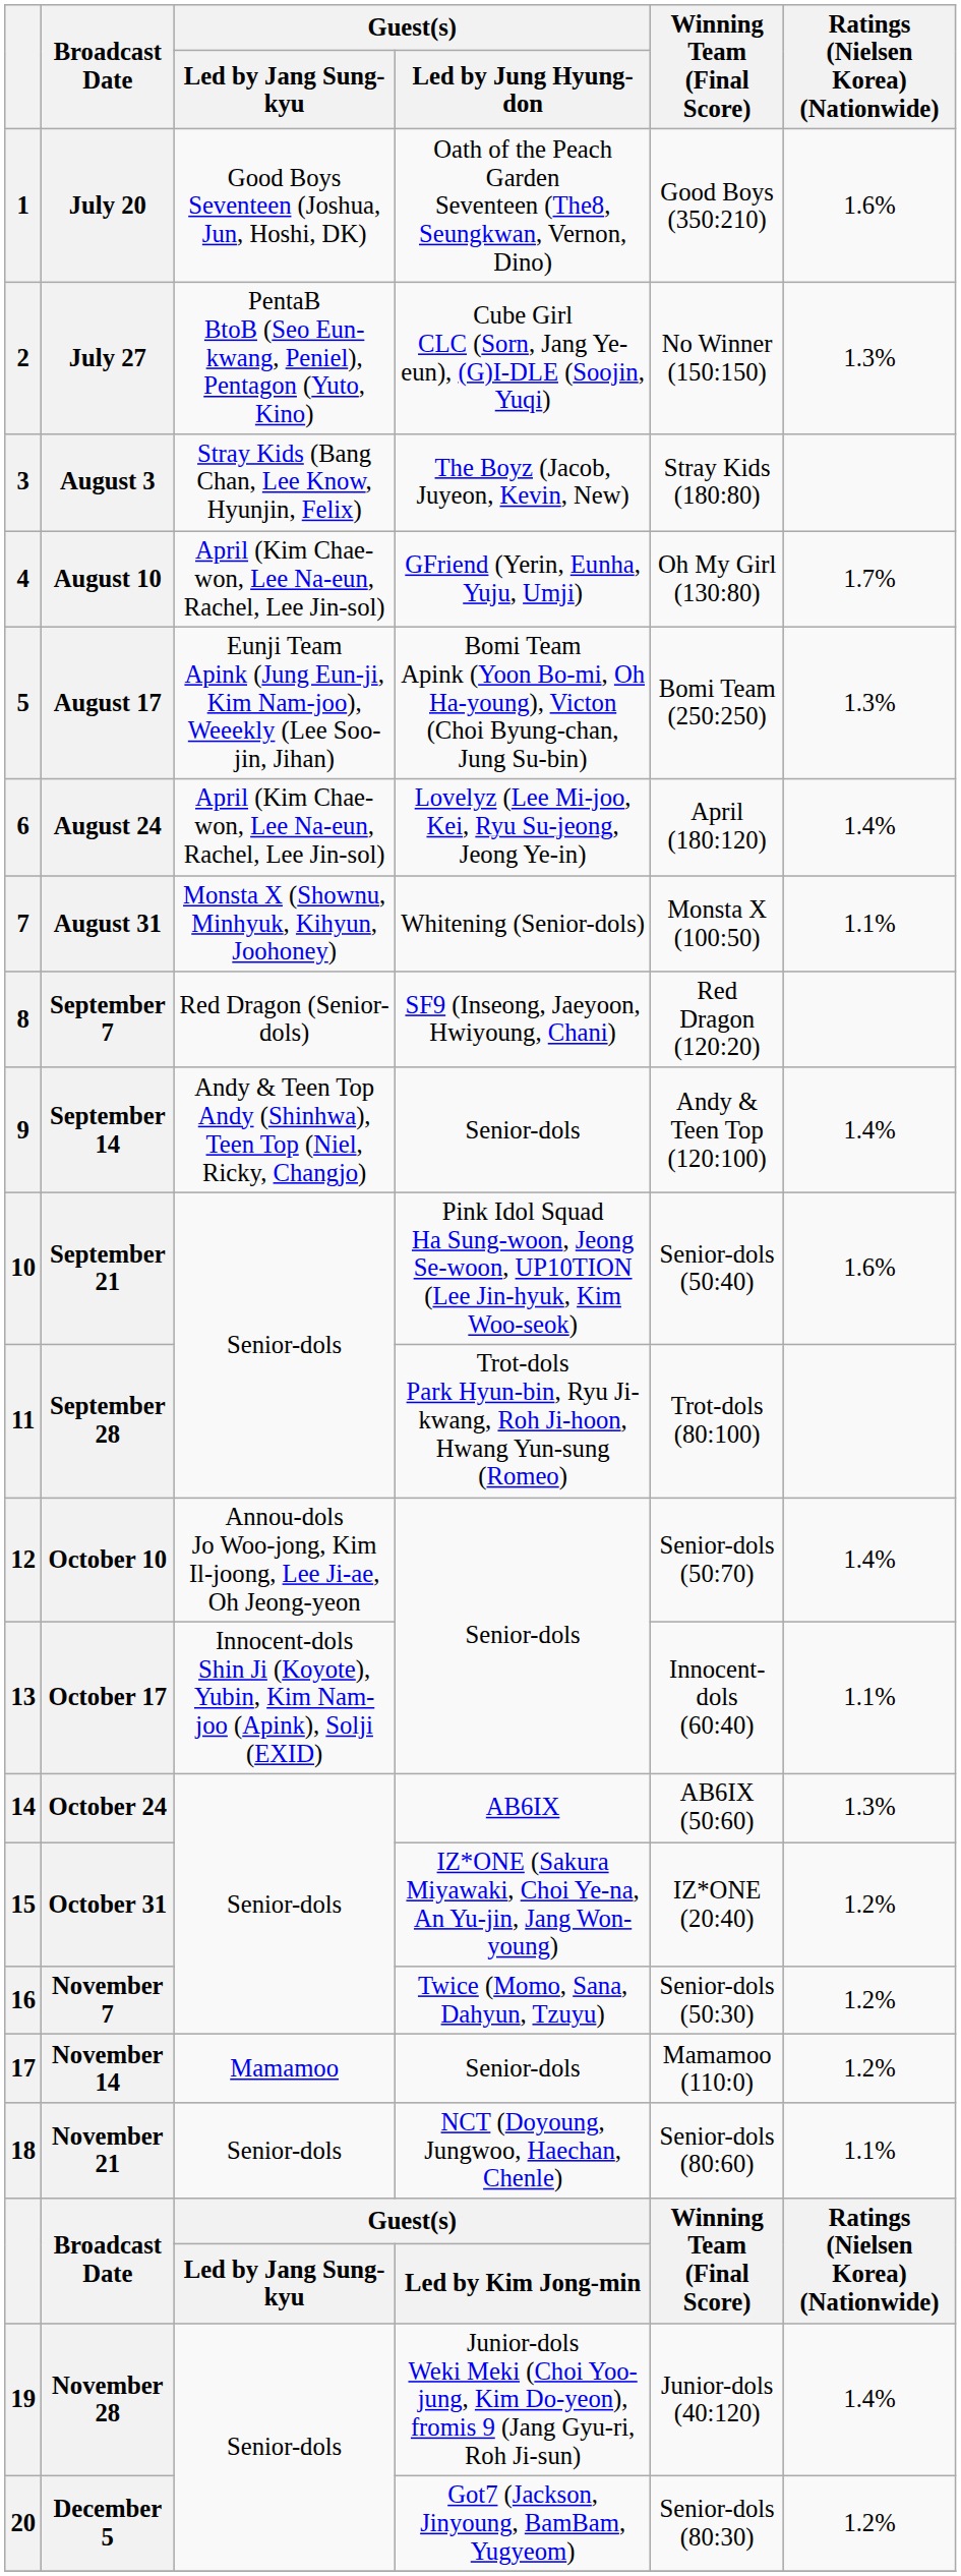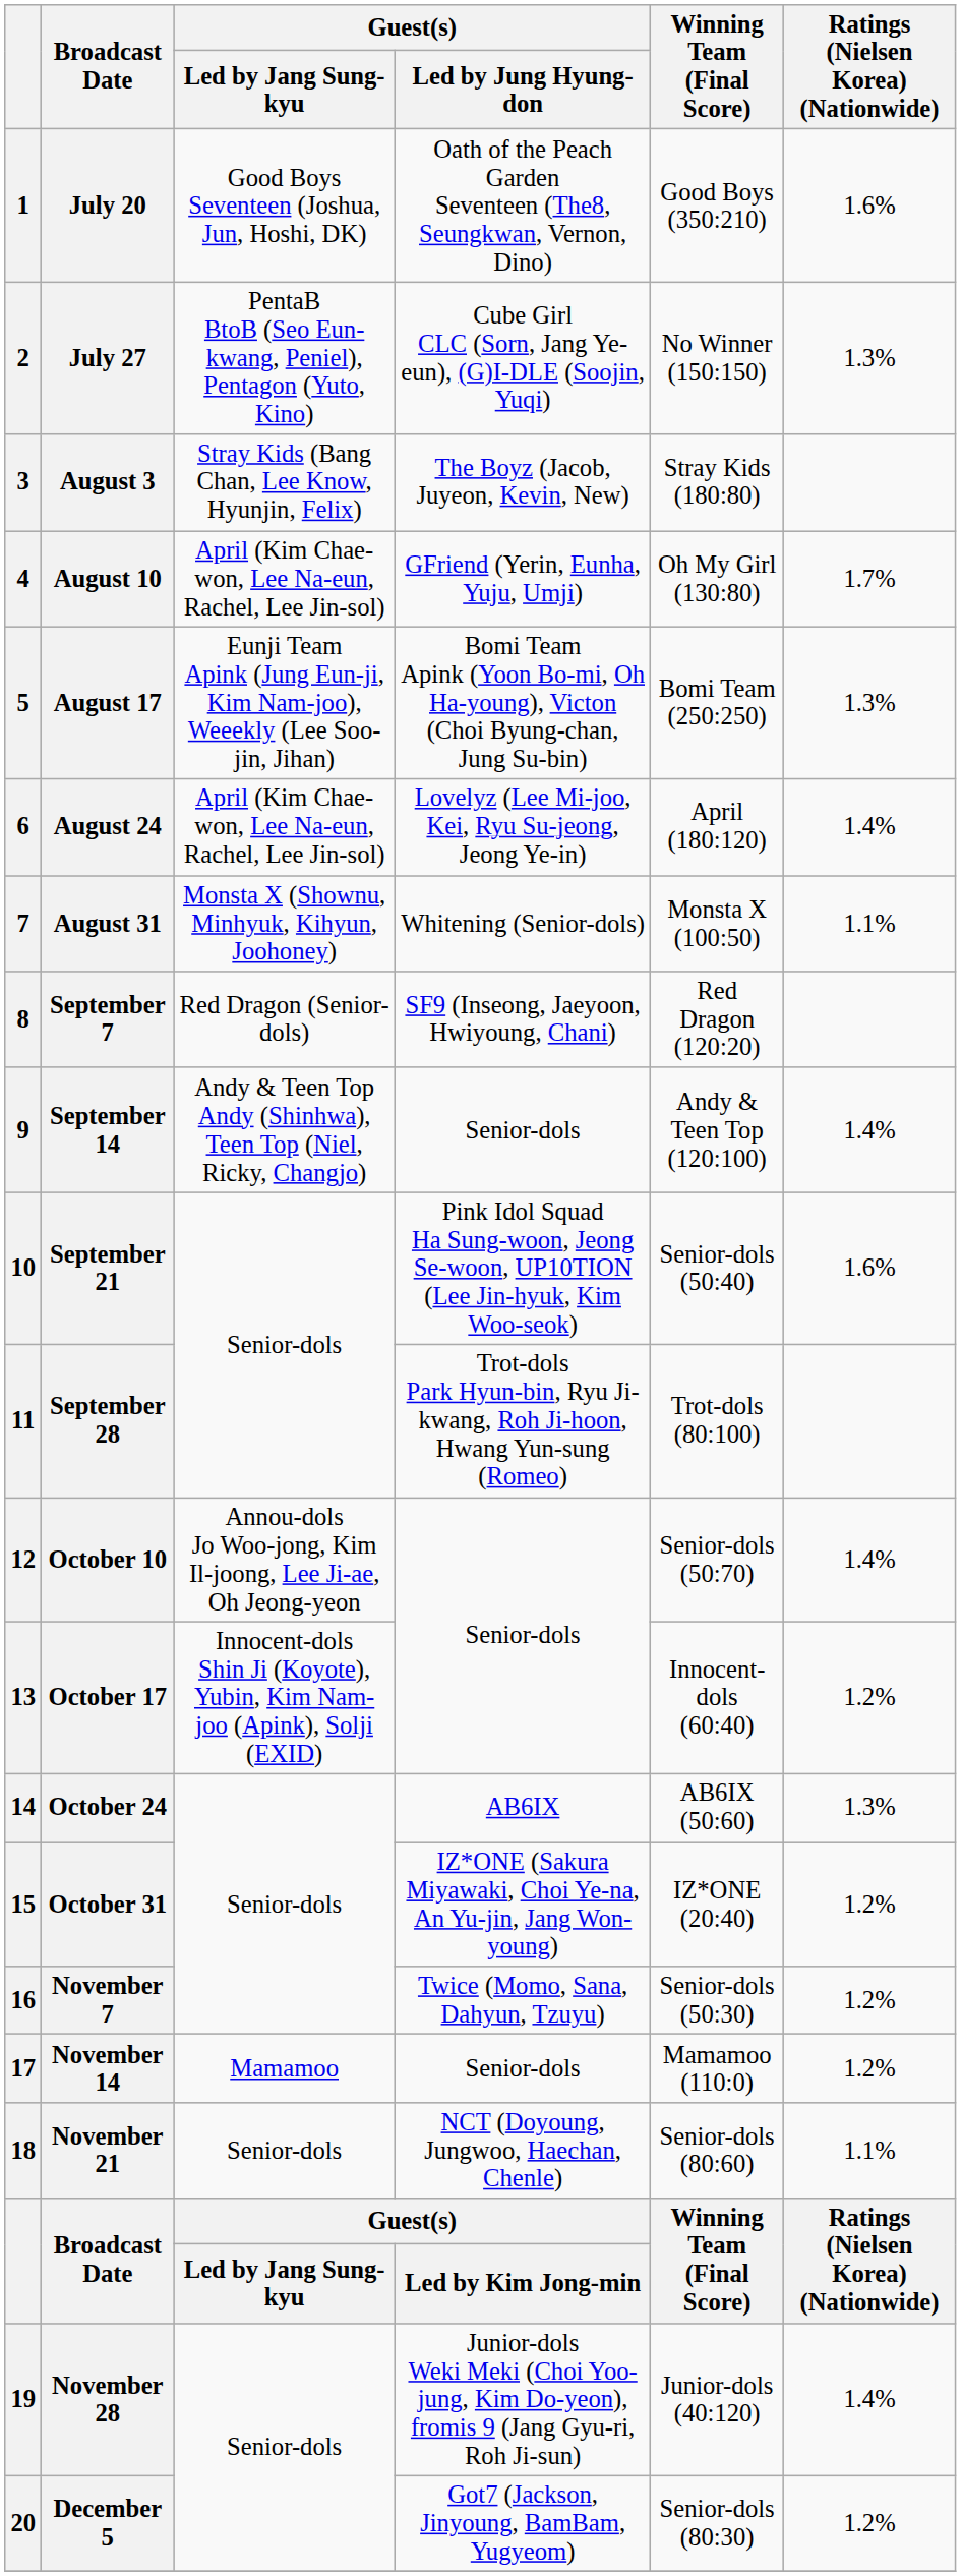 <table Class ="wikitable" style="text-align:center">
 <tr>
 <th rowspan="2"></th>
 <th rowspan="2">Broadcast<br>Date</th>
 <th colspan="2">Guest(s)</th>
 <th rowspan="2">Winning Team<br>(Final Score)</th>
 <th rowspan="2">Ratings (Nielsen Korea)<br>(Nationwide)</th>
 </tr>
 <tr>
 <th>Led by Jang Sung-kyu</th>
 <th>Led by Jung Hyung-don</th>
 </tr>
 <tr>
 <th>1</th>
 <th>July 20</th>
 <td>Good Boys<br><a href='#'>Seventeen</a> (Joshua, <a href='#'>Jun</a>, Hoshi, DK)</td>
 <td>Oath of the Peach Garden<br>Seventeen (<a href='#'>The8</a>, <a href='#'>Seungkwan</a>, Vernon, Dino)</td>
 <td>Good Boys<br>(350:210)</td>
 <td>1.6%</td>
 </tr>
 <tr>
 <th>2</th>
 <th>July 27</th>
 <td>PentaB<br><a href='#'>BtoB</a> (<a href='#'>Seo Eun-kwang</a>, <a href='#'>Peniel</a>), <a href='#'>Pentagon</a> (<a href='#'>Yuto</a>, <a href='#'>Kino</a>)</td>
 <td>Cube Girl<br><a href='#'>CLC</a> (<a href='#'>Sorn</a>, Jang Ye-eun), <a href='#'>(G)I-DLE</a> (<a href='#'>Soojin</a>, <a href='#'>Yuqi</a>)</td>
 <td>No Winner<br>(150:150)</td>
 <td>1.3%</td>
 </tr>
 <tr>
 <th>3</th>
 <th>August 3</th>
 <td><a href='#'>Stray Kids</a> (Bang Chan, <a href='#'>Lee Know</a>, Hyunjin, <a href='#'>Felix</a>)</td>
 <td><a href='#'>The Boyz</a> (Jacob, Juyeon, <a href='#'>Kevin</a>, New)</td>
 <td>Stray Kids<br>(180:80)</td>
 <td></td>
 </tr>
 <tr>
 <th>4</th>
 <th>August 10</th>
 <td><a href='#'>April</a> (Kim Chae-won, <a href='#'>Lee Na-eun</a>, Rachel, Lee Jin-sol)</td>
 <td><a href='#'>GFriend</a> (Yerin, <a href='#'>Eunha</a>, <a href='#'>Yuju</a>, <a href='#'>Umji</a>)</td>
 <td>Oh My Girl<br>(130:80)</td>
 <td>1.7%</td>
 </tr>
 <tr>
 <th>5</th>
 <th>August 17</th>
 <td>Eunji Team<br><a href='#'>Apink</a> (<a href='#'>Jung Eun-ji</a>, <a href='#'>Kim Nam-joo</a>), <a href='#'>Weeekly</a> (Lee Soo-jin, Jihan)</td>
 <td>Bomi Team<br>Apink (<a href='#'>Yoon Bo-mi</a>, <a href='#'>Oh Ha-young</a>), <a href='#'>Victon</a> (Choi Byung-chan, Jung Su-bin)</td>
 <td>Bomi Team<br>(250:250)</td>
 <td>1.3%</td>
 </tr>
 <tr>
 <th>6</th>
 <th>August 24</th>
 <td><a href='#'>April</a> (Kim Chae-won, <a href='#'>Lee Na-eun</a>, Rachel, Lee Jin-sol)</td>
 <td><a href='#'>Lovelyz</a> (<a href='#'>Lee Mi-joo</a>, <a href='#'>Kei</a>, <a href='#'>Ryu Su-jeong</a>, Jeong Ye-in)</td>
 <td>April<br>(180:120)</td>
 <td>1.4%</td>
 </tr>
 <tr>
 <th>7</th>
 <th>August 31</th>
 <td><a href='#'>Monsta X</a> (<a href='#'>Shownu</a>, <a href='#'>Minhyuk</a>, <a href='#'>Kihyun</a>, <a href='#'>Joohoney</a>)</td>
 <td>Whitening (Senior-dols)</td>
 <td>Monsta X<br>(100:50)</td>
 <td>1.1%</td>
 </tr>
 <tr>
 <th>8</th>
 <th>September 7</th>
 <td>Red Dragon (Senior-dols)</td>
 <td><a href='#'>SF9</a> (Inseong, Jaeyoon, Hwiyoung, <a href='#'>Chani</a>)</td>
 <td>Red Dragon<br>(120:20)</td>
 <td></td>
 </tr>
 <tr>
 <th>9</th>
 <th>September 14</th>
 <td>Andy & Teen Top<br><a href='#'>Andy</a> (<a href='#'>Shinhwa</a>), <a href='#'>Teen Top</a> (<a href='#'>Niel</a>, Ricky, <a href='#'>Changjo</a>)</td>
 <td>Senior-dols</td>
 <td>Andy & Teen Top<br>(120:100)</td>
 <td>1.4%</td>
 </tr>
 <tr>
 <th>10</th>
 <th>September 21</th>
 <td rowspan="2">Senior-dols</td>
 <td>Pink Idol Squad<br><a href='#'>Ha Sung-woon</a>, <a href='#'>Jeong Se-woon</a>, <a href='#'>UP10TION</a> (<a href='#'>Lee Jin-hyuk</a>, <a href='#'>Kim Woo-seok</a>)</td>
 <td>Senior-dols<br>(50:40)</td>
 <td>1.6%</td>
 </tr>
 <tr>
 <th>11</th>
 <th>September 28</th>
 <td>Trot-dols<br><a href='#'>Park Hyun-bin</a>, Ryu Ji-kwang, <a href='#'>Roh Ji-hoon</a>, Hwang Yun-sung (<a href='#'>Romeo</a>)</td>
 <td>Trot-dols<br>(80:100)</td>
 <td></td>
 </tr>
 <tr>
 <th>12</th>
 <th>October 10</th>
 <td>Annou-dols<br>Jo Woo-jong, Kim Il-joong, <a href='#'>Lee Ji-ae</a>, Oh Jeong-yeon</td>
 <td rowspan="2">Senior-dols</td>
 <td>Senior-dols<br>(50:70)</td>
 <td>1.4%</td>
 </tr>
 <tr>
 <th>13</th>
 <th>October 17</th>
 <td>Innocent-dols<br><a href='#'>Shin Ji</a> (<a href='#'>Koyote</a>), <a href='#'>Yubin</a>, <a href='#'>Kim Nam-joo</a> (<a href='#'>Apink</a>), <a href='#'>Solji</a> (<a href='#'>EXID</a>)</td>
 <td>Innocent-dols<br>(60:40)</td>
-<td>1.1%</td>
+<td>1.2%</td>
 </tr>
 <tr>
 <th>14</th>
 <th>October 24</th>
 <td rowspan="3">Senior-dols</td>
 <td><a href='#'>AB6IX</a></td>
 <td>AB6IX<br>(50:60)</td>
 <td>1.3%</td>
 </tr>
 <tr>
 <th>15</th>
 <th>October 31</th>
 <td><a href='#'>IZ*ONE</a> (<a href='#'>Sakura Miyawaki</a>, <a href='#'>Choi Ye-na</a>, <a href='#'>An Yu-jin</a>, <a href='#'>Jang Won-young</a>)</td>
 <td>IZ*ONE<br>(20:40)</td>
 <td>1.2%</td>
 </tr>
 <tr>
 <th>16</th>
 <th>November 7</th>
 <td><a href='#'>Twice</a> (<a href='#'>Momo</a>, <a href='#'>Sana</a>, <a href='#'>Dahyun</a>, <a href='#'>Tzuyu</a>)</td>
 <td>Senior-dols<br>(50:30)</td>
 <td>1.2%</td>
 </tr>
 <tr>
 <th>17</th>
 <th>November 14</th>
 <td><a href='#'>Mamamoo</a></td>
 <td>Senior-dols</td>
 <td>Mamamoo<br>(110:0)</td>
 <td>1.2%</td>
 </tr>
 <tr>
 <th>18</th>
 <th>November 21</th>
 <td>Senior-dols</td>
 <td><a href='#'>NCT</a> (<a href='#'>Doyoung</a>, Jungwoo, <a href='#'>Haechan</a>, <a href='#'>Chenle</a>)</td>
 <td>Senior-dols<br>(80:60)</td>
 <td>1.1%</td>
 </tr>
 <tr>
 <th rowspan="2"></th>
 <th rowspan="2">Broadcast<br>Date</th>
 <th colspan="2">Guest(s)</th>
 <th rowspan="2">Winning Team<br>(Final Score)</th>
 <th rowspan="2">Ratings (Nielsen Korea)<br>(Nationwide)</th>
 </tr>
 <tr>
 <th>Led by Jang Sung-kyu</th>
 <th>Led by Kim Jong-min</th>
 </tr>
 <tr>
 <th>19</th>
 <th>November 28</th>
 <td rowspan="2">Senior-dols</td>
 <td>Junior-dols<br><a href='#'>Weki Meki</a> (<a href='#'>Choi Yoo-jung</a>, <a href='#'>Kim Do-yeon</a>), <a href='#'>fromis 9</a> (Jang Gyu-ri, Roh Ji-sun)</td>
 <td>Junior-dols<br>(40:120)</td>
 <td>1.4%</td>
 </tr>
 <tr>
 <th>20</th>
 <th>December 5</th>
 <td><a href='#'>Got7</a> (<a href='#'>Jackson</a>, <a href='#'>Jinyoung</a>, <a href='#'>BamBam</a>, <a href='#'>Yugyeom</a>)</td>
 <td>Senior-dols<br>(80:30)</td>
 <td>1.2%</td>
 </tr>
 <tr>
 </tr>
 </table>
